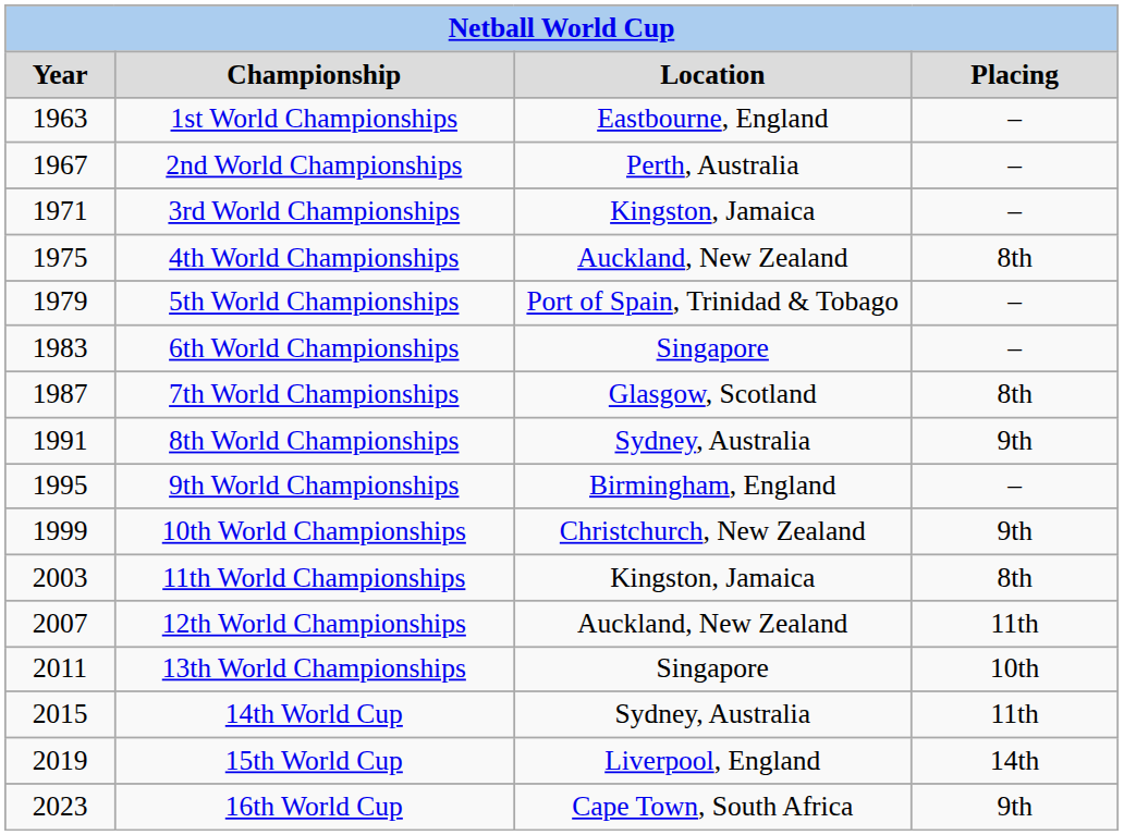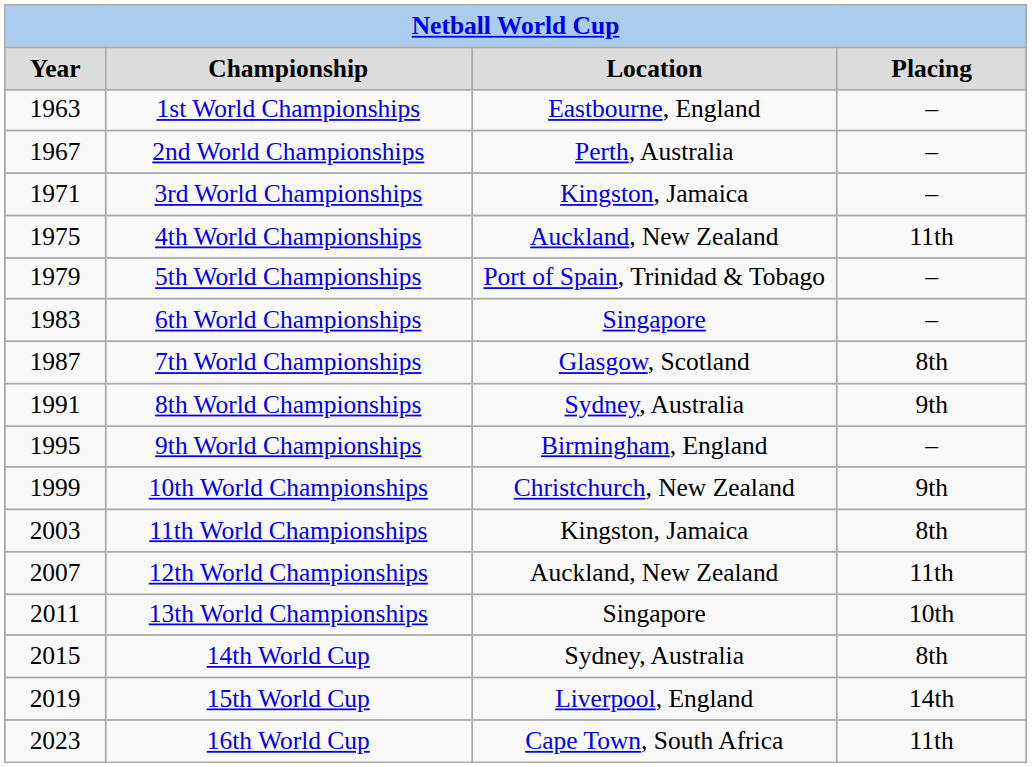 <table class=wikitable style="text-align:center; font-size:90%">
 <tr>
 <th colspan=4 style=background:#ABCDEF><a href='#'>Netball World Cup</a></th>
 </tr>
 <tr>
 <th width=50 style=background:gainsboro>Year</th>
 <th width=200 style=background:gainsboro>Championship</th>
 <th width=200 style=background:gainsboro>Location</th>
 <th width=100 style=background:gainsboro>Placing</th>
 </tr>
 <tr>
 <td>1963</td>
 <td><a href='#'>1st World Championships</a></td>
 <td><a href='#'>Eastbourne</a>, England</td>
 <td>–</td>
 </tr>
 <tr>
 <td>1967</td>
 <td><a href='#'>2nd World Championships</a></td>
 <td><a href='#'>Perth</a>, Australia</td>
 <td>–</td>
 </tr>
 <tr>
 <td>1971</td>
 <td><a href='#'>3rd World Championships</a></td>
 <td><a href='#'>Kingston</a>, Jamaica</td>
 <td>–</td>
 </tr>
 <tr>
 <td>1975</td>
 <td><a href='#'>4th World Championships</a></td>
 <td><a href='#'>Auckland</a>, New Zealand</td>
-<td>8th</td>
+<td>11th</td>
 </tr>
 <tr>
 <td>1979</td>
 <td><a href='#'>5th World Championships</a></td>
 <td><a href='#'>Port of Spain</a>, Trinidad & Tobago</td>
 <td>–</td>
 </tr>
 <tr>
 <td>1983</td>
 <td><a href='#'>6th World Championships</a></td>
 <td><a href='#'>Singapore</a></td>
 <td>–</td>
 </tr>
 <tr>
 <td>1987</td>
 <td><a href='#'>7th World Championships</a></td>
 <td><a href='#'>Glasgow</a>, Scotland</td>
 <td>8th</td>
 </tr>
 <tr>
 <td>1991</td>
 <td><a href='#'>8th World Championships</a></td>
 <td><a href='#'>Sydney</a>, Australia</td>
 <td>9th</td>
 </tr>
 <tr>
 <td>1995</td>
 <td><a href='#'>9th World Championships</a></td>
 <td><a href='#'>Birmingham</a>, England</td>
 <td>–</td>
 </tr>
 <tr>
 <td>1999</td>
 <td><a href='#'>10th World Championships</a></td>
 <td><a href='#'>Christchurch</a>, New Zealand</td>
 <td>9th</td>
 </tr>
 <tr>
 <td>2003</td>
 <td><a href='#'>11th World Championships</a></td>
 <td>Kingston, Jamaica</td>
 <td>8th</td>
 </tr>
 <tr>
 <td>2007</td>
 <td><a href='#'>12th World Championships</a></td>
 <td>Auckland, New Zealand</td>
 <td>11th</td>
 </tr>
 <tr>
 <td>2011</td>
 <td><a href='#'>13th World Championships</a></td>
 <td>Singapore</td>
 <td>10th</td>
 </tr>
 <tr>
 <td>2015</td>
 <td><a href='#'>14th World Cup</a></td>
 <td>Sydney, Australia</td>
-<td>11th</td>
+<td>8th</td>
 </tr>
 <tr>
 <td>2019</td>
 <td><a href='#'>15th World Cup</a></td>
 <td><a href='#'>Liverpool</a>, England</td>
 <td>14th</td>
 </tr>
 <tr>
 <td>2023</td>
 <td><a href='#'>16th World Cup</a></td>
 <td><a href='#'>Cape Town</a>, South Africa</td>
-<td>9th</td>
+<td>11th</td>
 </tr>
 </table>
